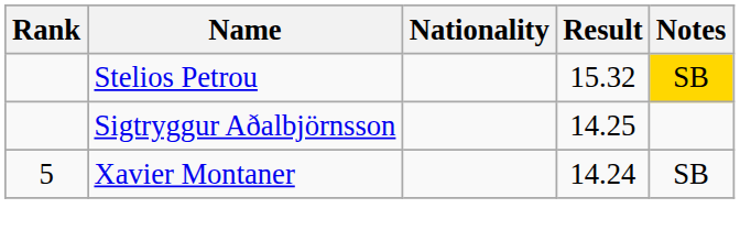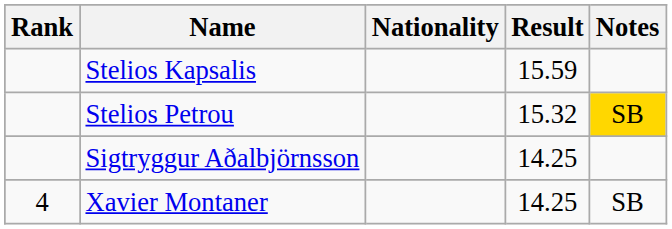 <table class="wikitable sortable" style="text-align:center; font-size:95%">
 <tr>
 <th>Rank</th>
 <th>Name</th>
 <th>Nationality</th>
 <th>Result</th>
 <th>Notes</th>
+</tr>
+<tr>
+<td></td>
+<td align=left><a href='#'>Stelios Kapsalis</a></td>
+<td align=left></td>
+<td>15.59</td>
+<td></td>
 </tr>
 <tr>
 <td></td>
 <td align=left><a href='#'>Stelios Petrou</a></td>
 <td align=left></td>
 <td>15.32</td>
 <td style="background: gold;">SB</td>
 </tr>
 <tr>
 <td></td>
 <td align=left><a href='#'>Sigtryggur Aðalbjörnsson</a></td>
 <td align=left></td>
 <td>14.25</td>
 <td></td>
 </tr>
 <tr>
-<td>5</td>
+<td>4</td>
 <td align=left><a href='#'>Xavier Montaner</a></td>
 <td align=left></td>
-<td>14.24</td>
+<td>14.25</td>
 <td>SB</td>
 </tr>
 </table>
